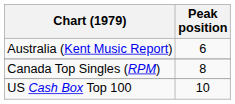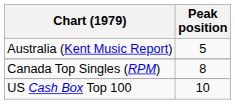 <table class="wikitable sortable">
 <tr>
 <th>Chart (1979)</th>
 <th>Peak<br>position</th>
 </tr>
 <tr>
 <td>Australia (<a href='#'>Kent Music Report</a>)</td>
-<td style="text-align:center;">6</td>
+<td style="text-align:center;">5</td>
 </tr>
 <tr>
 </tr>
 <tr>
 <td>Canada Top Singles (<em><a href='#'>RPM</a></em>)</td>
 <td style="text-align:center;">8</td>
 </tr>
 <tr>
 </tr>
 <tr>
 </tr>
 <tr>
 </tr>
 <tr>
 </tr>
 <tr>
 </tr>
 <tr>
 </tr>
 <tr>
 <td>US <a href='#'><em>Cash Box</em></a> Top 100</td>
 <td align="center">10</td>
 </tr>
 </table>
